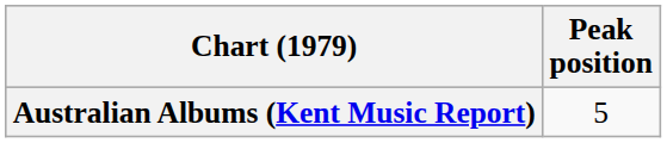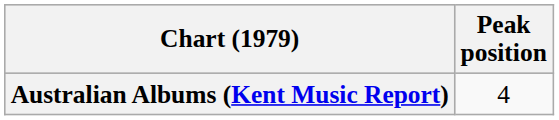 <table class="wikitable plainrowheaders">
 <tr>
 <th scope="col">Chart (1979)</th>
 <th scope="col">Peak<br>position</th>
 </tr>
 <tr>
 <th scope="row">Australian Albums (<a href='#'>Kent Music Report</a>)</th>
-<td align="center">5</td>
+<td align="center">4</td>
 </tr>
 </table>
